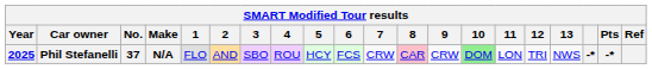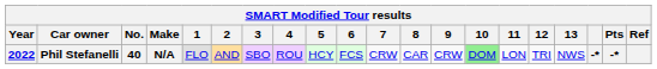 <table class="wikitable" style="text-align:center; font-size:75%">
 <tr>
 <th colspan=38><a href='#'>SMART Modified Tour</a> results</th>
 </tr>
 <tr>
 <th>Year</th>
 <th>Car owner</th>
 <th>No.</th>
 <th>Make</th>
 <th>1</th>
 <th>2</th>
 <th>3</th>
 <th>4</th>
 <th>5</th>
 <th>6</th>
 <th>7</th>
 <th>8</th>
 <th>9</th>
 <th>10</th>
 <th>11</th>
 <th>12</th>
 <th>13</th>
 <th></th>
 <th>Pts</th>
 <th>Ref</th>
 </tr>
 <tr>
-<th><a href='#'>2025</a></th>
+<th><a href='#'>2022</a></th>
 <th>Phil Stefanelli</th>
-<th>37</th>
+<th>40</th>
 <th>N/A</th>
 <td style="background:#DFDFDF;"><a href='#'>FLO</a><br></td>
 <td style="background:#FFDF9F;"><a href='#'>AND</a><br></td>
 <td style="background:#EFCFFF;"><a href='#'>SBO</a><br></td>
 <td style="background:#EFCFFF;"><a href='#'>ROU</a><br></td>
 <td style="background:#DFFFDF;"><a href='#'>HCY</a><br></td>
 <td style="background:#DFFFDF;"><a href='#'>FCS</a><br></td>
 <td><a href='#'>CRW</a></td>
-<td style="background: pink;"><a href='#'>CAR</a></td>
+<td><a href='#'>CAR</a></td>
 <td><a href='#'>CRW</a></td>
 <td style="background: lightgreen;"><a href='#'>DOM</a></td>
 <td><a href='#'>LON</a></td>
 <td><a href='#'>TRI</a></td>
 <td><a href='#'>NWS</a></td>
 <th>-*</th>
 <th>-*</th>
 <th></th>
 </tr>
 </table>
